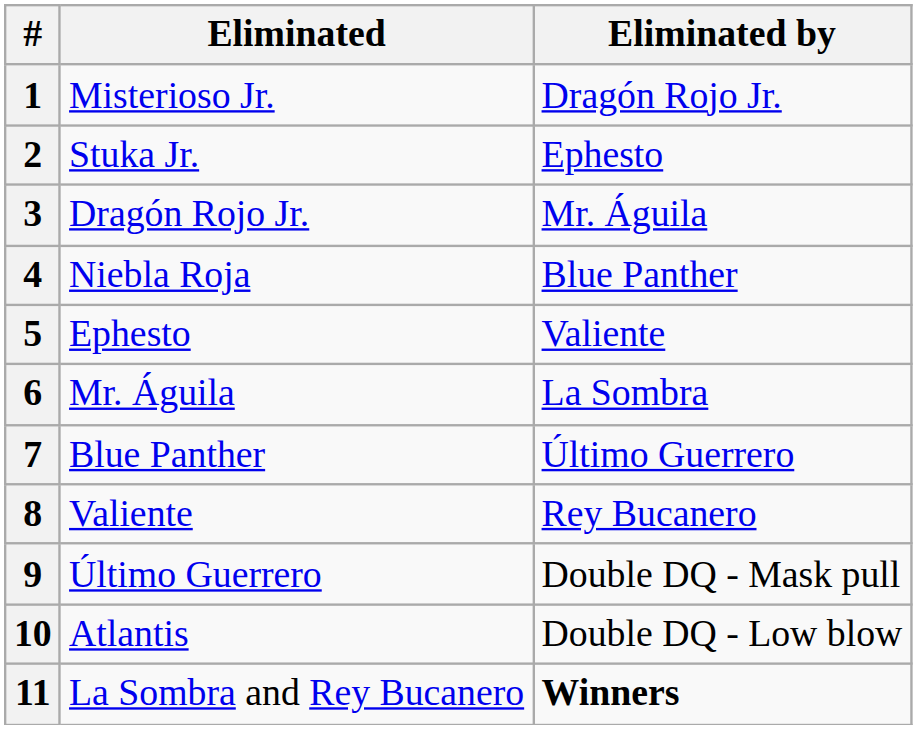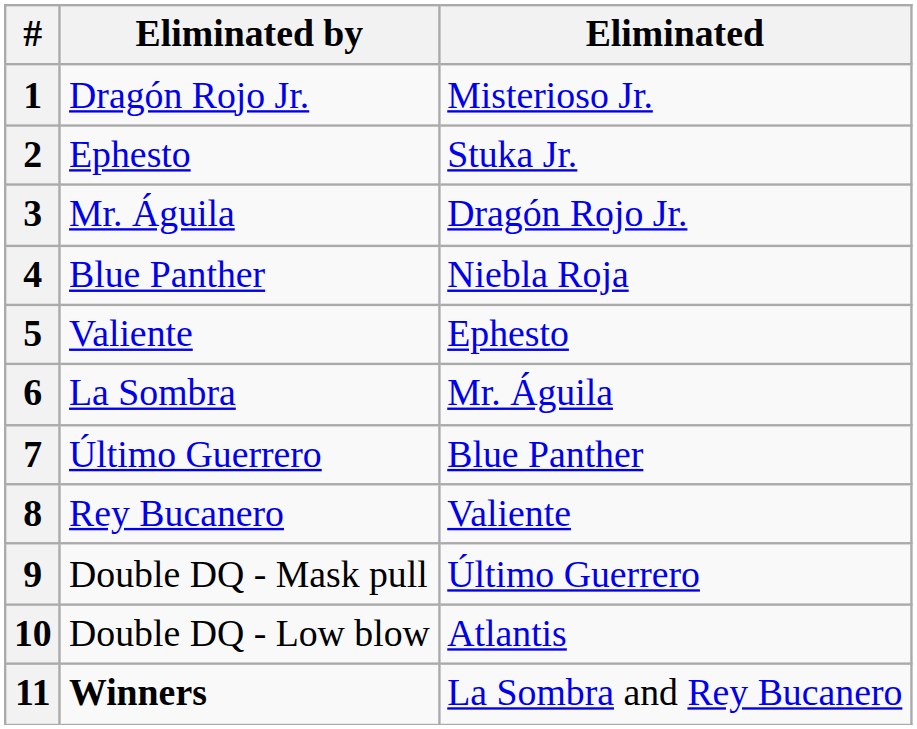 <table class="wikitable sortable">
 <tr>
 <th scope="col">#</th>
+<th scope="col">Eliminated by</th>
 <th scope="col">Eliminated</th>
-<th scope="col">Eliminated by</th>
 </tr>
 <tr>
 <th scope="row">1</th>
+<td><a href='#'>Dragón Rojo Jr.</a></td>
 <td><a href='#'>Misterioso Jr.</a></td>
+</tr>
+<tr>
+<th scope="row">2</th>
+<td><a href='#'>Ephesto</a></td>
+<td><a href='#'>Stuka Jr.</a></td>
+</tr>
+<tr>
+<th scope="row">3</th>
+<td><a href='#'>Mr. Águila</a></td>
 <td><a href='#'>Dragón Rojo Jr.</a></td>
 </tr>
 <tr>
-<th scope="row">2</th>
-<td><a href='#'>Stuka Jr.</a></td>
+<th scope="row">4</th>
+<td><a href='#'>Blue Panther</a></td>
+<td><a href='#'>Niebla Roja</a></td>
+</tr>
+<tr>
+<th scope="row">5</th>
+<td><a href='#'>Valiente</a></td>
 <td><a href='#'>Ephesto</a></td>
 </tr>
 <tr>
-<th scope="row">3</th>
-<td><a href='#'>Dragón Rojo Jr.</a></td>
+<th scope="row">6</th>
+<td><a href='#'>La Sombra</a></td>
 <td><a href='#'>Mr. Águila</a></td>
 </tr>
 <tr>
-<th scope="row">4</th>
-<td><a href='#'>Niebla Roja</a></td>
+<th scope="row">7</th>
+<td><a href='#'>Último Guerrero</a></td>
 <td><a href='#'>Blue Panther</a></td>
 </tr>
 <tr>
-<th scope="row">5</th>
-<td><a href='#'>Ephesto</a></td>
+<th scope="row">8</th>
+<td><a href='#'>Rey Bucanero</a></td>
 <td><a href='#'>Valiente</a></td>
 </tr>
 <tr>
-<th scope="row">6</th>
-<td><a href='#'>Mr. Águila</a></td>
-<td><a href='#'>La Sombra</a></td>
-</tr>
-<tr>
-<th scope="row">7</th>
-<td><a href='#'>Blue Panther</a></td>
+<th scope="row">9</th>
+<td>Double DQ - Mask pull</td>
 <td><a href='#'>Último Guerrero</a></td>
 </tr>
 <tr>
-<th scope="row">8</th>
-<td><a href='#'>Valiente</a></td>
-<td><a href='#'>Rey Bucanero</a></td>
-</tr>
-<tr>
-<th scope="row">9</th>
-<td><a href='#'>Último Guerrero</a></td>
-<td>Double DQ - Mask pull</td>
-</tr>
-<tr>
 <th scope="row">10</th>
+<td>Double DQ - Low blow</td>
 <td><a href='#'>Atlantis</a></td>
-<td>Double DQ - Low blow</td>
 </tr>
 <tr>
 <th scope="row">11</th>
+<td><strong>Winners</strong></td>
 <td><a href='#'>La Sombra</a> and <a href='#'>Rey Bucanero</a></td>
-<td><strong>Winners</strong></td>
 </tr>
 </table>
